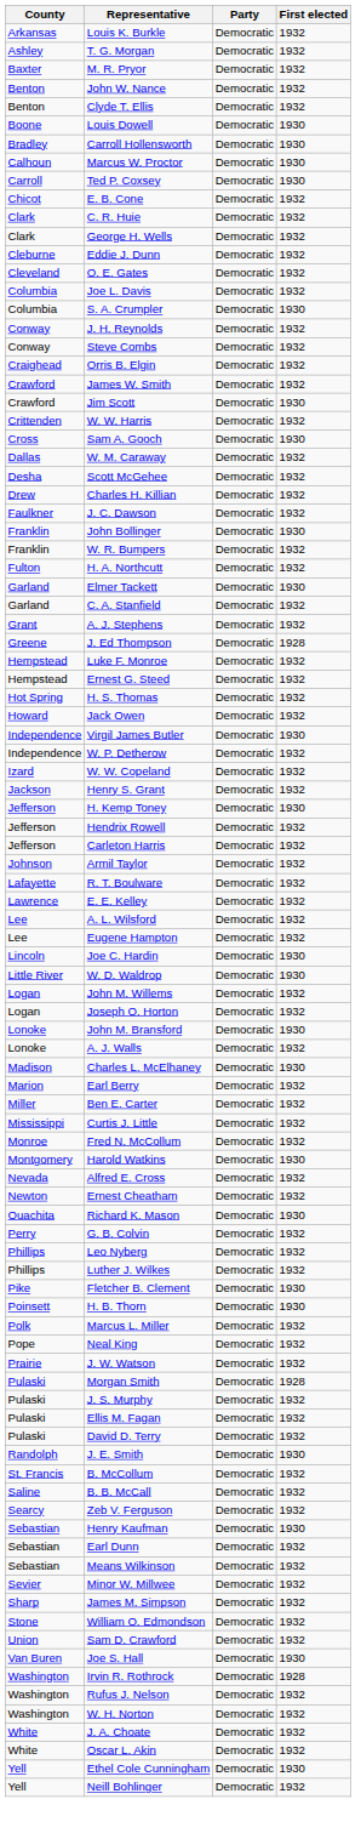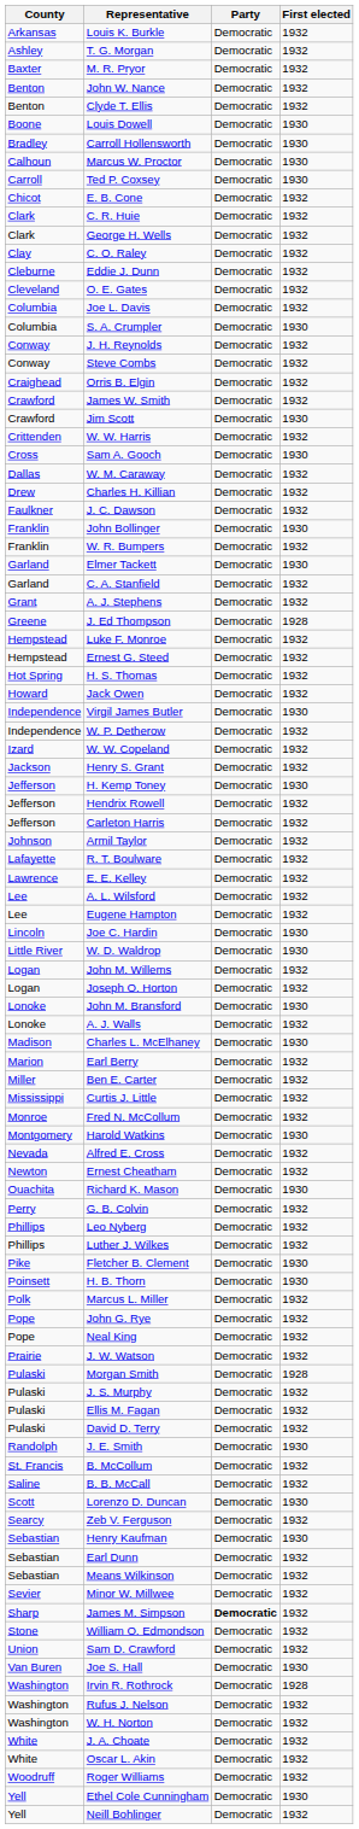 <table class="wikitable sortable">
 <tr>
 <th>County</th>
 <th>Representative</th>
 <th>Party</th>
 <th>First elected</th>
 </tr>
 <tr>
 <td><a href='#'>Arkansas</a></td>
 <td><a href='#'>Louis K. Burkle</a></td>
 <td>Democratic</td>
 <td>1932</td>
 </tr>
 <tr>
 <td><a href='#'>Ashley</a></td>
 <td><a href='#'>T. G. Morgan</a></td>
 <td>Democratic</td>
 <td>1932</td>
 </tr>
 <tr>
 <td><a href='#'>Baxter</a></td>
 <td><a href='#'>M. R. Pryor</a></td>
 <td>Democratic</td>
 <td>1932</td>
 </tr>
 <tr>
 <td><a href='#'>Benton</a></td>
 <td><a href='#'>John W. Nance</a></td>
 <td>Democratic</td>
 <td>1932</td>
 </tr>
 <tr>
 <td>Benton</td>
 <td><a href='#'>Clyde T. Ellis</a></td>
 <td>Democratic</td>
 <td>1932</td>
 </tr>
 <tr>
 <td><a href='#'>Boone</a></td>
 <td><a href='#'>Louis Dowell</a></td>
 <td>Democratic</td>
 <td>1930</td>
 </tr>
 <tr>
 <td><a href='#'>Bradley</a></td>
 <td><a href='#'>Carroll Hollensworth</a></td>
 <td>Democratic</td>
 <td>1930</td>
 </tr>
 <tr>
 <td><a href='#'>Calhoun</a></td>
 <td><a href='#'>Marcus W. Proctor</a></td>
 <td>Democratic</td>
 <td>1930</td>
 </tr>
 <tr>
 <td><a href='#'>Carroll</a></td>
 <td><a href='#'>Ted P. Coxsey</a></td>
 <td>Democratic</td>
 <td>1930</td>
 </tr>
 <tr>
 <td><a href='#'>Chicot</a></td>
 <td><a href='#'>E. B. Cone</a></td>
 <td>Democratic</td>
 <td>1932</td>
 </tr>
 <tr>
 <td><a href='#'>Clark</a></td>
 <td><a href='#'>C. R. Huie</a></td>
 <td>Democratic</td>
 <td>1932</td>
 </tr>
 <tr>
 <td>Clark</td>
 <td><a href='#'>George H. Wells</a></td>
 <td>Democratic</td>
 <td>1932</td>
 </tr>
 <tr>
+<td><a href='#'>Clay</a></td>
+<td><a href='#'>C. O. Raley</a></td>
+<td>Democratic</td>
+<td>1932</td>
+</tr>
+<tr>
 <td><a href='#'>Cleburne</a></td>
 <td><a href='#'>Eddie J. Dunn</a></td>
 <td>Democratic</td>
 <td>1932</td>
 </tr>
 <tr>
 <td><a href='#'>Cleveland</a></td>
 <td><a href='#'>O. E. Gates</a></td>
 <td>Democratic</td>
 <td>1932</td>
 </tr>
 <tr>
 <td><a href='#'>Columbia</a></td>
 <td><a href='#'>Joe L. Davis</a></td>
 <td>Democratic</td>
 <td>1932</td>
 </tr>
 <tr>
 <td>Columbia</td>
 <td><a href='#'>S. A. Crumpler</a></td>
 <td>Democratic</td>
 <td>1930</td>
 </tr>
 <tr>
 <td><a href='#'>Conway</a></td>
 <td><a href='#'>J. H. Reynolds</a></td>
 <td>Democratic</td>
 <td>1932</td>
 </tr>
 <tr>
 <td>Conway</td>
 <td><a href='#'>Steve Combs</a></td>
 <td>Democratic</td>
 <td>1932</td>
 </tr>
 <tr>
 <td><a href='#'>Craighead</a></td>
 <td><a href='#'>Orris B. Elgin</a></td>
 <td>Democratic</td>
 <td>1932</td>
 </tr>
 <tr>
 <td><a href='#'>Crawford</a></td>
 <td><a href='#'>James W. Smith</a></td>
 <td>Democratic</td>
 <td>1932</td>
 </tr>
 <tr>
 <td>Crawford</td>
 <td><a href='#'>Jim Scott</a></td>
 <td>Democratic</td>
 <td>1930</td>
 </tr>
 <tr>
 <td><a href='#'>Crittenden</a></td>
 <td><a href='#'>W. W. Harris</a></td>
 <td>Democratic</td>
 <td>1932</td>
 </tr>
 <tr>
 <td><a href='#'>Cross</a></td>
 <td><a href='#'>Sam A. Gooch</a></td>
 <td>Democratic</td>
 <td>1930</td>
 </tr>
 <tr>
 <td><a href='#'>Dallas</a></td>
 <td><a href='#'>W. M. Caraway</a></td>
 <td>Democratic</td>
 <td>1932</td>
 </tr>
 <tr>
-<td><a href='#'>Desha</a></td>
-<td><a href='#'>Scott McGehee</a></td>
-<td>Democratic</td>
-<td>1932</td>
-</tr>
-<tr>
 <td><a href='#'>Drew</a></td>
 <td><a href='#'>Charles H. Killian</a></td>
 <td>Democratic</td>
 <td>1932</td>
 </tr>
 <tr>
 <td><a href='#'>Faulkner</a></td>
 <td><a href='#'>J. C. Dawson</a></td>
 <td>Democratic</td>
 <td>1932</td>
 </tr>
 <tr>
 <td><a href='#'>Franklin</a></td>
 <td><a href='#'>John Bollinger</a></td>
 <td>Democratic</td>
 <td>1930</td>
 </tr>
 <tr>
 <td>Franklin</td>
 <td><a href='#'>W. R. Bumpers</a></td>
-<td>Democratic</td>
-<td>1932</td>
-</tr>
-<tr>
-<td><a href='#'>Fulton</a></td>
-<td><a href='#'>H. A. Northcutt</a></td>
 <td>Democratic</td>
 <td>1932</td>
 </tr>
 <tr>
 <td><a href='#'>Garland</a></td>
 <td><a href='#'>Elmer Tackett</a></td>
 <td>Democratic</td>
 <td>1930</td>
 </tr>
 <tr>
 <td>Garland</td>
 <td><a href='#'>C. A. Stanfield</a></td>
 <td>Democratic</td>
 <td>1932</td>
 </tr>
 <tr>
 <td><a href='#'>Grant</a></td>
 <td><a href='#'>A. J. Stephens</a></td>
 <td>Democratic</td>
 <td>1932</td>
 </tr>
 <tr>
 <td><a href='#'>Greene</a></td>
 <td><a href='#'>J. Ed Thompson</a></td>
 <td>Democratic</td>
 <td>1928</td>
 </tr>
 <tr>
 <td><a href='#'>Hempstead</a></td>
 <td><a href='#'>Luke F. Monroe</a></td>
 <td>Democratic</td>
 <td>1932</td>
 </tr>
 <tr>
 <td>Hempstead</td>
 <td><a href='#'>Ernest G. Steed</a></td>
 <td>Democratic</td>
 <td>1932</td>
 </tr>
 <tr>
 <td><a href='#'>Hot Spring</a></td>
 <td><a href='#'>H. S. Thomas</a></td>
 <td>Democratic</td>
 <td>1932</td>
 </tr>
 <tr>
 <td><a href='#'>Howard</a></td>
 <td><a href='#'>Jack Owen</a></td>
 <td>Democratic</td>
 <td>1932</td>
 </tr>
 <tr>
 <td><a href='#'>Independence</a></td>
 <td><a href='#'>Virgil James Butler</a></td>
 <td>Democratic</td>
 <td>1930</td>
 </tr>
 <tr>
 <td>Independence</td>
 <td><a href='#'>W. P. Detherow</a></td>
 <td>Democratic</td>
 <td>1932</td>
 </tr>
 <tr>
 <td><a href='#'>Izard</a></td>
 <td><a href='#'>W. W. Copeland</a></td>
 <td>Democratic</td>
 <td>1932</td>
 </tr>
 <tr>
 <td><a href='#'>Jackson</a></td>
 <td><a href='#'>Henry S. Grant</a></td>
 <td>Democratic</td>
 <td>1932</td>
 </tr>
 <tr>
 <td><a href='#'>Jefferson</a></td>
 <td><a href='#'>H. Kemp Toney</a></td>
 <td>Democratic</td>
 <td>1930</td>
 </tr>
 <tr>
 <td>Jefferson</td>
 <td><a href='#'>Hendrix Rowell</a></td>
 <td>Democratic</td>
 <td>1932</td>
 </tr>
 <tr>
 <td>Jefferson</td>
 <td><a href='#'>Carleton Harris</a></td>
 <td>Democratic</td>
 <td>1932</td>
 </tr>
 <tr>
 <td><a href='#'>Johnson</a></td>
 <td><a href='#'>Armil Taylor</a></td>
 <td>Democratic</td>
 <td>1932</td>
 </tr>
 <tr>
 <td><a href='#'>Lafayette</a></td>
 <td><a href='#'>R. T. Boulware</a></td>
 <td>Democratic</td>
 <td>1932</td>
 </tr>
 <tr>
 <td><a href='#'>Lawrence</a></td>
 <td><a href='#'>E. E. Kelley</a></td>
 <td>Democratic</td>
 <td>1932</td>
 </tr>
 <tr>
 <td><a href='#'>Lee</a></td>
 <td><a href='#'>A. L. Wilsford</a></td>
 <td>Democratic</td>
 <td>1932</td>
 </tr>
 <tr>
 <td>Lee</td>
 <td><a href='#'>Eugene Hampton</a></td>
 <td>Democratic</td>
 <td>1932</td>
 </tr>
 <tr>
 <td><a href='#'>Lincoln</a></td>
 <td><a href='#'>Joe C. Hardin</a></td>
 <td>Democratic</td>
 <td>1930</td>
 </tr>
 <tr>
 <td><a href='#'>Little River</a></td>
 <td><a href='#'>W. D. Waldrop</a></td>
 <td>Democratic</td>
 <td>1930</td>
 </tr>
 <tr>
 <td><a href='#'>Logan</a></td>
 <td><a href='#'>John M. Willems</a></td>
 <td>Democratic</td>
 <td>1932</td>
 </tr>
 <tr>
 <td>Logan</td>
 <td><a href='#'>Joseph O. Horton</a></td>
 <td>Democratic</td>
 <td>1932</td>
 </tr>
 <tr>
 <td><a href='#'>Lonoke</a></td>
 <td><a href='#'>John M. Bransford</a></td>
 <td>Democratic</td>
 <td>1930</td>
 </tr>
 <tr>
 <td>Lonoke</td>
 <td><a href='#'>A. J. Walls</a></td>
 <td>Democratic</td>
 <td>1932</td>
 </tr>
 <tr>
 <td><a href='#'>Madison</a></td>
 <td><a href='#'>Charles L. McElhaney</a></td>
 <td>Democratic</td>
 <td>1930</td>
 </tr>
 <tr>
 <td><a href='#'>Marion</a></td>
 <td><a href='#'>Earl Berry</a></td>
 <td>Democratic</td>
 <td>1932</td>
 </tr>
 <tr>
 <td><a href='#'>Miller</a></td>
 <td><a href='#'>Ben E. Carter</a></td>
 <td>Democratic</td>
 <td>1932</td>
 </tr>
 <tr>
 <td><a href='#'>Mississippi</a></td>
 <td><a href='#'>Curtis J. Little</a></td>
 <td>Democratic</td>
 <td>1932</td>
 </tr>
 <tr>
 <td><a href='#'>Monroe</a></td>
 <td><a href='#'>Fred N. McCollum</a></td>
 <td>Democratic</td>
 <td>1932</td>
 </tr>
 <tr>
 <td><a href='#'>Montgomery</a></td>
 <td><a href='#'>Harold Watkins</a></td>
 <td>Democratic</td>
 <td>1930</td>
 </tr>
 <tr>
 <td><a href='#'>Nevada</a></td>
 <td><a href='#'>Alfred E. Cross</a></td>
 <td>Democratic</td>
 <td>1932</td>
 </tr>
 <tr>
 <td><a href='#'>Newton</a></td>
 <td><a href='#'>Ernest Cheatham</a></td>
 <td>Democratic</td>
 <td>1932</td>
 </tr>
 <tr>
 <td><a href='#'>Ouachita</a></td>
 <td><a href='#'>Richard K. Mason</a></td>
 <td>Democratic</td>
 <td>1930</td>
 </tr>
 <tr>
 <td><a href='#'>Perry</a></td>
 <td><a href='#'>G. B. Colvin</a></td>
 <td>Democratic</td>
 <td>1932</td>
 </tr>
 <tr>
 <td><a href='#'>Phillips</a></td>
 <td><a href='#'>Leo Nyberg</a></td>
 <td>Democratic</td>
 <td>1932</td>
 </tr>
 <tr>
 <td>Phillips</td>
 <td><a href='#'>Luther J. Wilkes</a></td>
 <td>Democratic</td>
 <td>1932</td>
 </tr>
 <tr>
 <td><a href='#'>Pike</a></td>
 <td><a href='#'>Fletcher B. Clement</a></td>
 <td>Democratic</td>
 <td>1930</td>
 </tr>
 <tr>
 <td><a href='#'>Poinsett</a></td>
 <td><a href='#'>H. B. Thorn</a></td>
 <td>Democratic</td>
 <td>1930</td>
 </tr>
 <tr>
 <td><a href='#'>Polk</a></td>
 <td><a href='#'>Marcus L. Miller</a></td>
 <td>Democratic</td>
 <td>1932</td>
 </tr>
 <tr>
+<td><a href='#'>Pope</a></td>
+<td><a href='#'>John G. Rye</a></td>
+<td>Democratic</td>
+<td>1932</td>
+</tr>
+<tr>
 <td>Pope</td>
 <td><a href='#'>Neal King</a></td>
 <td>Democratic</td>
 <td>1932</td>
 </tr>
 <tr>
 <td><a href='#'>Prairie</a></td>
 <td><a href='#'>J. W. Watson</a></td>
 <td>Democratic</td>
 <td>1932</td>
 </tr>
 <tr>
 <td><a href='#'>Pulaski</a></td>
 <td><a href='#'>Morgan Smith</a></td>
 <td>Democratic</td>
 <td>1928</td>
 </tr>
 <tr>
 <td>Pulaski</td>
 <td><a href='#'>J. S. Murphy</a></td>
 <td>Democratic</td>
 <td>1932</td>
 </tr>
 <tr>
 <td>Pulaski</td>
 <td><a href='#'>Ellis M. Fagan</a></td>
 <td>Democratic</td>
 <td>1932</td>
 </tr>
 <tr>
 <td>Pulaski</td>
 <td><a href='#'>David D. Terry</a></td>
 <td>Democratic</td>
 <td>1932</td>
 </tr>
 <tr>
 <td><a href='#'>Randolph</a></td>
 <td><a href='#'>J. E. Smith</a></td>
 <td>Democratic</td>
 <td>1930</td>
 </tr>
 <tr>
 <td><a href='#'>St. Francis</a></td>
 <td><a href='#'>B. McCollum</a></td>
 <td>Democratic</td>
 <td>1932</td>
 </tr>
 <tr>
 <td><a href='#'>Saline</a></td>
 <td><a href='#'>B. B. McCall</a></td>
 <td>Democratic</td>
 <td>1932</td>
 </tr>
 <tr>
+<td><a href='#'>Scott</a></td>
+<td><a href='#'>Lorenzo D. Duncan</a></td>
+<td>Democratic</td>
+<td>1930</td>
+</tr>
+<tr>
 <td><a href='#'>Searcy</a></td>
 <td><a href='#'>Zeb V. Ferguson</a></td>
 <td>Democratic</td>
 <td>1932</td>
 </tr>
 <tr>
 <td><a href='#'>Sebastian</a></td>
 <td><a href='#'>Henry Kaufman</a></td>
 <td>Democratic</td>
 <td>1930</td>
 </tr>
 <tr>
 <td>Sebastian</td>
 <td><a href='#'>Earl Dunn</a></td>
 <td>Democratic</td>
 <td>1932</td>
 </tr>
 <tr>
 <td>Sebastian</td>
 <td><a href='#'>Means Wilkinson</a></td>
 <td>Democratic</td>
 <td>1932</td>
 </tr>
 <tr>
 <td><a href='#'>Sevier</a></td>
 <td><a href='#'>Minor W. Millwee</a></td>
 <td>Democratic</td>
 <td>1932</td>
 </tr>
 <tr>
 <td><a href='#'>Sharp</a></td>
 <td><a href='#'>James M. Simpson</a></td>
-<td>Democratic</td>
+<td><strong>Democratic</strong></td>
 <td>1932</td>
 </tr>
 <tr>
 <td><a href='#'>Stone</a></td>
 <td><a href='#'>William O. Edmondson</a></td>
 <td>Democratic</td>
 <td>1932</td>
 </tr>
 <tr>
 <td><a href='#'>Union</a></td>
 <td><a href='#'>Sam D. Crawford</a></td>
 <td>Democratic</td>
 <td>1932</td>
 </tr>
 <tr>
 <td><a href='#'>Van Buren</a></td>
 <td><a href='#'>Joe S. Hall</a></td>
 <td>Democratic</td>
 <td>1930</td>
 </tr>
 <tr>
 <td><a href='#'>Washington</a></td>
 <td><a href='#'>Irvin R. Rothrock</a></td>
 <td>Democratic</td>
 <td>1928</td>
 </tr>
 <tr>
 <td>Washington</td>
 <td><a href='#'>Rufus J. Nelson</a></td>
 <td>Democratic</td>
 <td>1932</td>
 </tr>
 <tr>
 <td>Washington</td>
 <td><a href='#'>W. H. Norton</a></td>
 <td>Democratic</td>
 <td>1932</td>
 </tr>
 <tr>
 <td><a href='#'>White</a></td>
 <td><a href='#'>J. A. Choate</a></td>
 <td>Democratic</td>
 <td>1932</td>
 </tr>
 <tr>
 <td>White</td>
 <td><a href='#'>Oscar L. Akin</a></td>
 <td>Democratic</td>
 <td>1932</td>
 </tr>
 <tr>
+<td><a href='#'>Woodruff</a></td>
+<td><a href='#'>Roger Williams</a></td>
+<td>Democratic</td>
+<td>1932</td>
+</tr>
+<tr>
 <td><a href='#'>Yell</a></td>
 <td><a href='#'>Ethel Cole Cunningham</a></td>
 <td>Democratic</td>
 <td>1930</td>
 </tr>
 <tr>
 <td>Yell</td>
 <td><a href='#'>Neill Bohlinger</a></td>
 <td>Democratic</td>
 <td>1932</td>
 </tr>
 </table>
